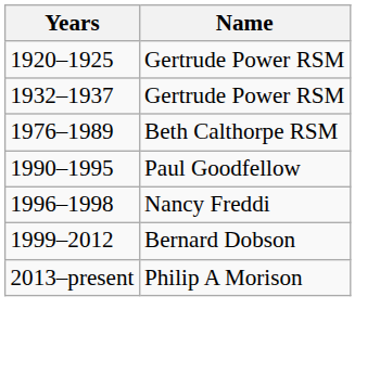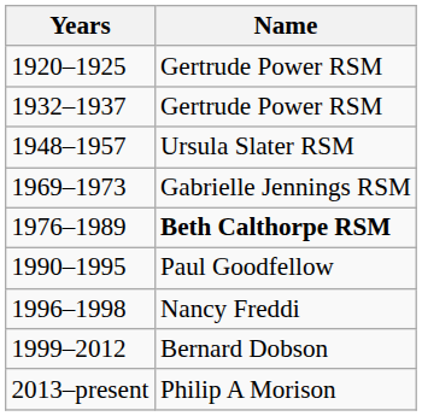 <table class="wikitable">
 <tr>
 <th>Years</th>
 <th>Name</th>
 </tr>
 <tr>
 <td>1920–1925</td>
 <td>Gertrude Power RSM</td>
 </tr>
 <tr>
 <td>1932–1937</td>
 <td>Gertrude Power RSM</td>
 </tr>
 <tr>
+<td>1948–1957</td>
+<td>Ursula Slater RSM</td>
+</tr>
+<tr>
+<td>1969–1973</td>
+<td>Gabrielle Jennings RSM</td>
+</tr>
+<tr>
 <td>1976–1989</td>
-<td>Beth Calthorpe RSM</td>
+<td><strong>Beth Calthorpe RSM</strong></td>
 </tr>
 <tr>
 <td>1990–1995</td>
 <td>Paul Goodfellow</td>
 </tr>
 <tr>
 <td>1996–1998</td>
 <td>Nancy Freddi</td>
 </tr>
 <tr>
 <td>1999–2012</td>
 <td>Bernard Dobson</td>
 </tr>
 <tr>
 <td>2013–present</td>
 <td>Philip A Morison</td>
 </tr>
 </table>
